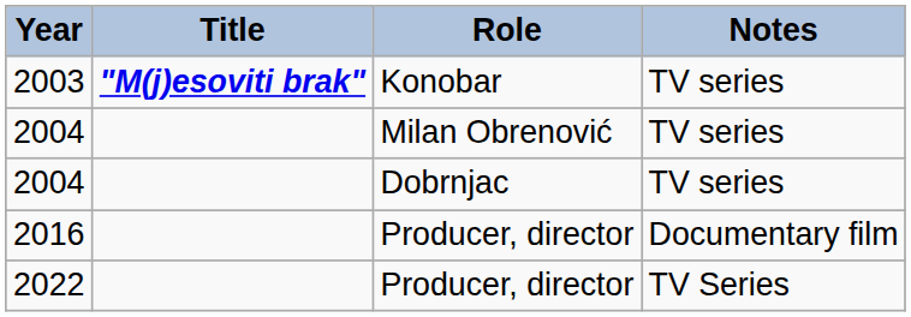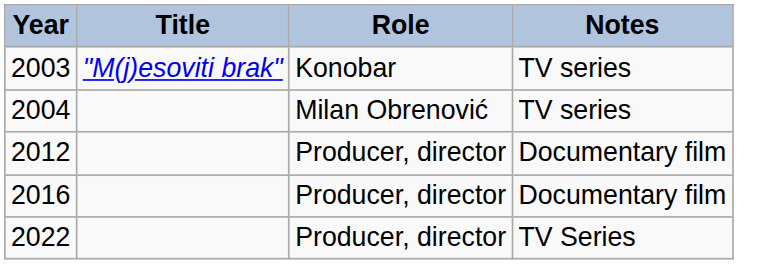 <table class="wikitable">
 <tr>
 <th style="background:#B0C4DE;">Year</th>
 <th style="background:#B0C4DE;">Title</th>
 <th style="background:#B0C4DE;">Role</th>
 <th style="background:#B0C4DE;">Notes</th>
 </tr>
 <tr>
 <td>2003</td>
-<td><strong><a href='#'><em>"M(j)esoviti brak"</em></a></strong></td>
+<td><a href='#'><em>"M(j)esoviti brak"</em></a></td>
 <td>Konobar</td>
 <td>TV series</td>
 </tr>
 <tr>
 <td>2004</td>
 <td><em></em></td>
 <td>Milan Obrenović</td>
 <td>TV series</td>
 </tr>
 <tr>
-<td>2004</td>
+<td>2012</td>
 <td><em></em></td>
-<td>Dobrnjac</td>
-<td>TV series</td>
+<td>Producer, director</td>
+<td>Documentary film</td>
 </tr>
 <tr>
 <td>2016</td>
 <td><em></em></td>
 <td>Producer, director</td>
 <td>Documentary film</td>
 </tr>
 <tr>
 <td>2022</td>
 <td></td>
 <td>Producer, director</td>
 <td>TV Series</td>
 </tr>
 </table>
